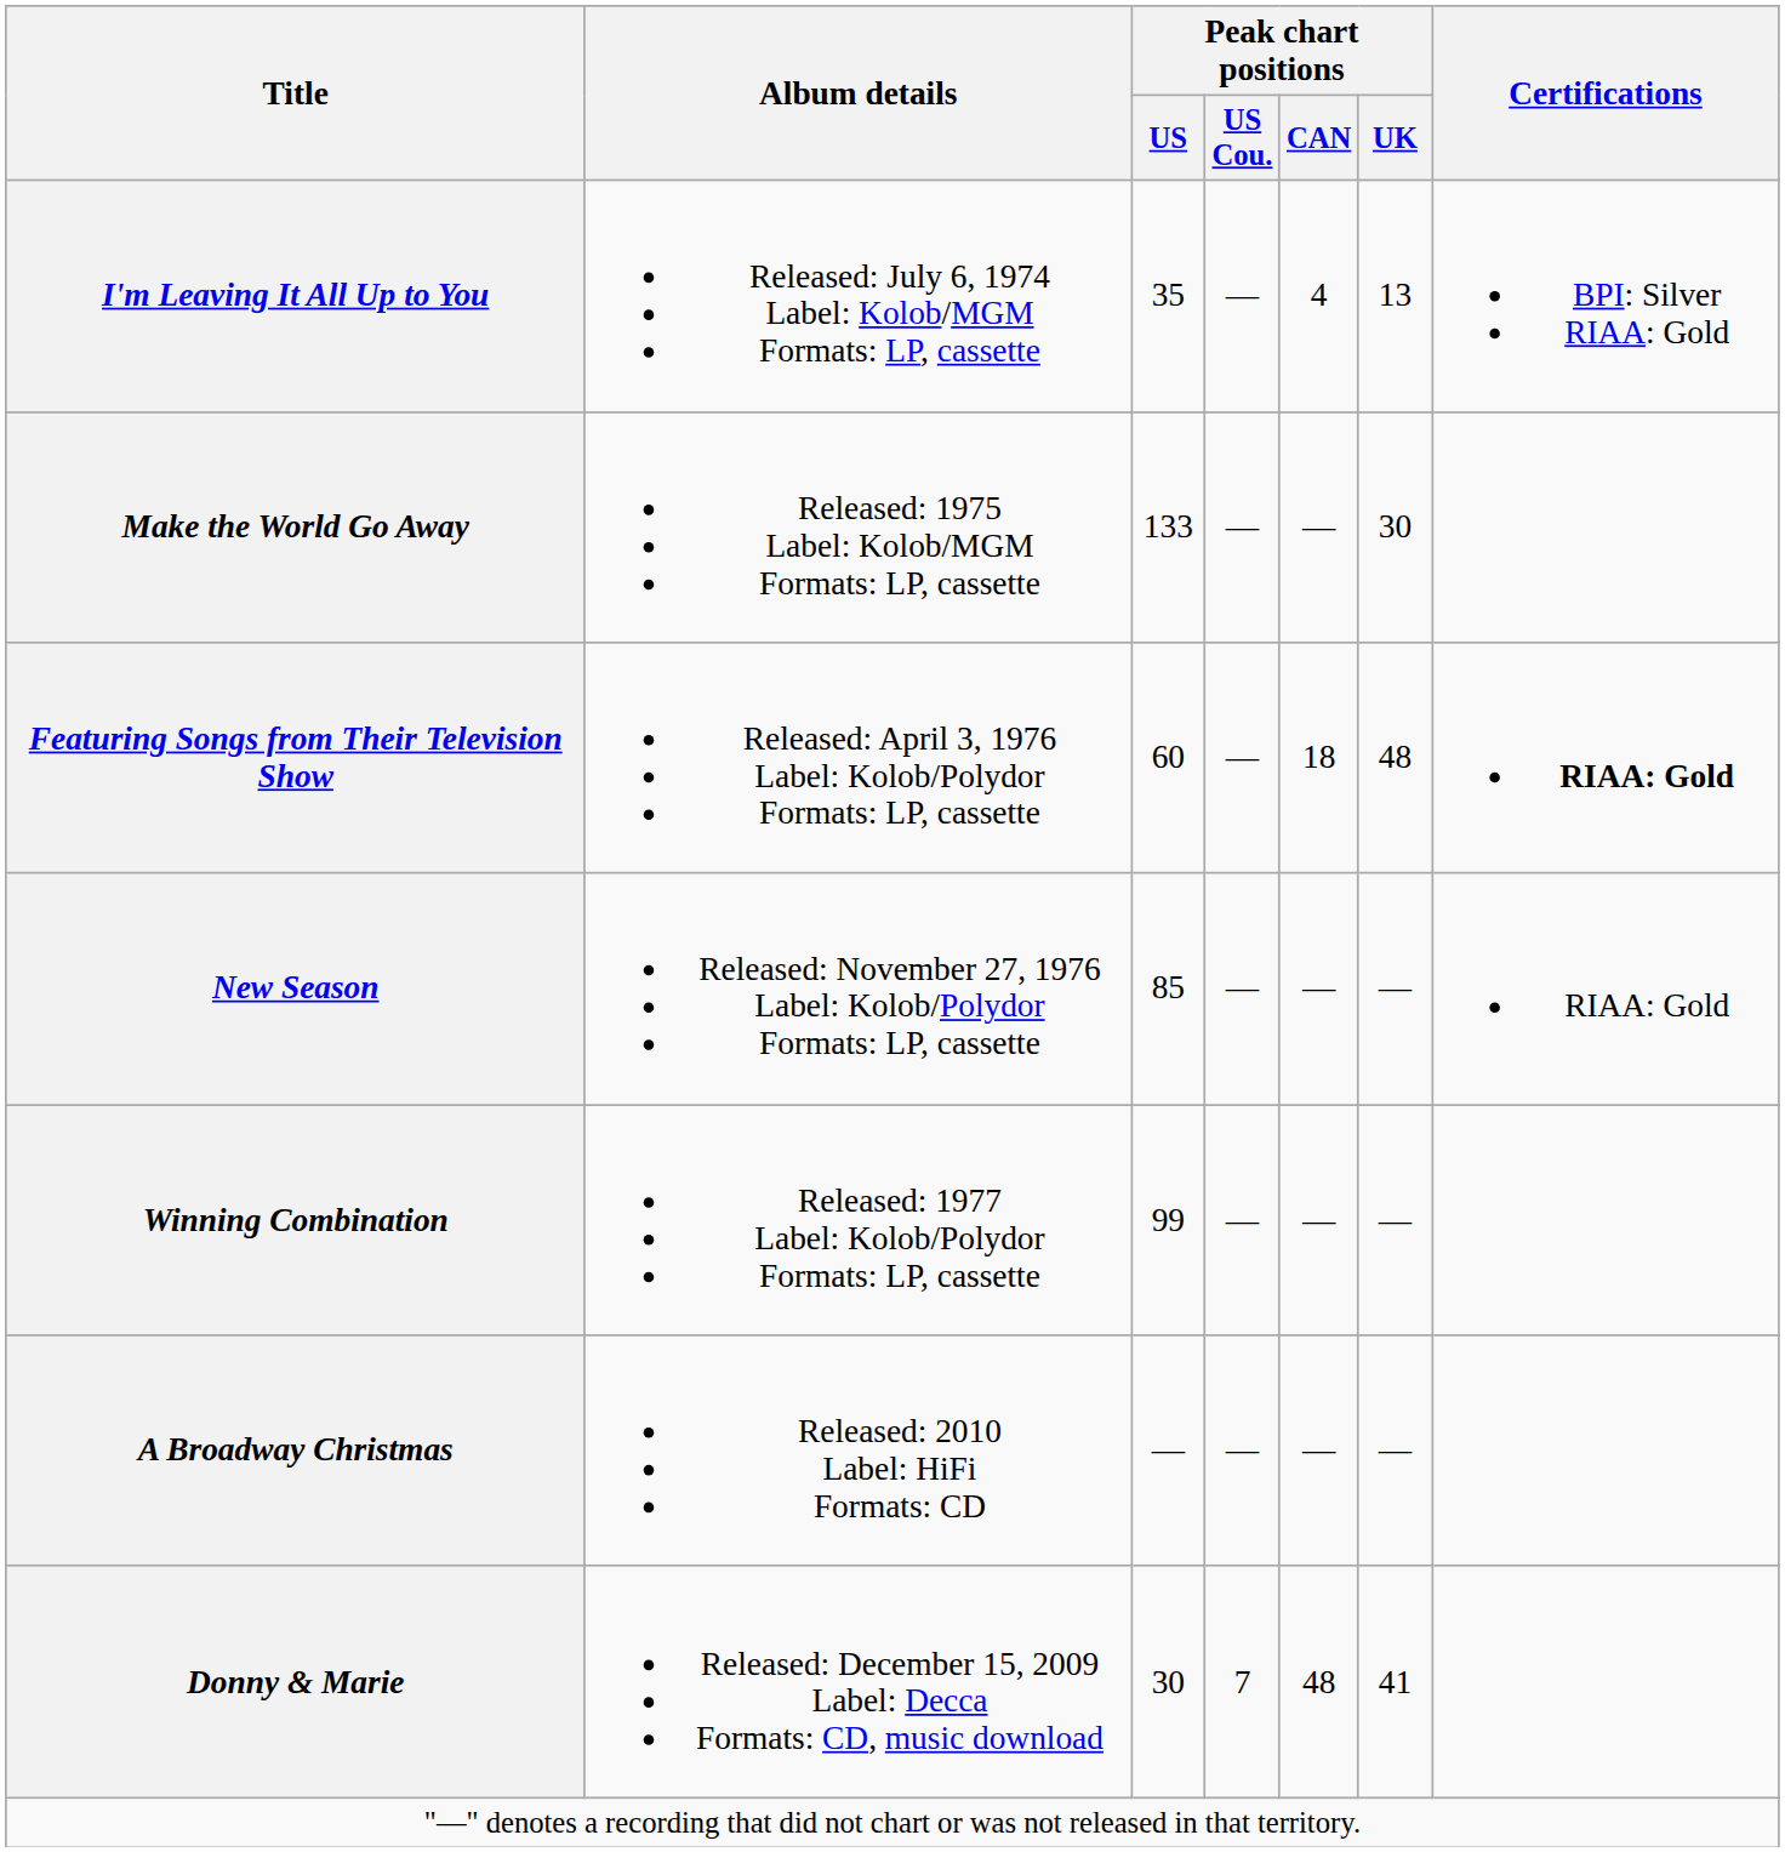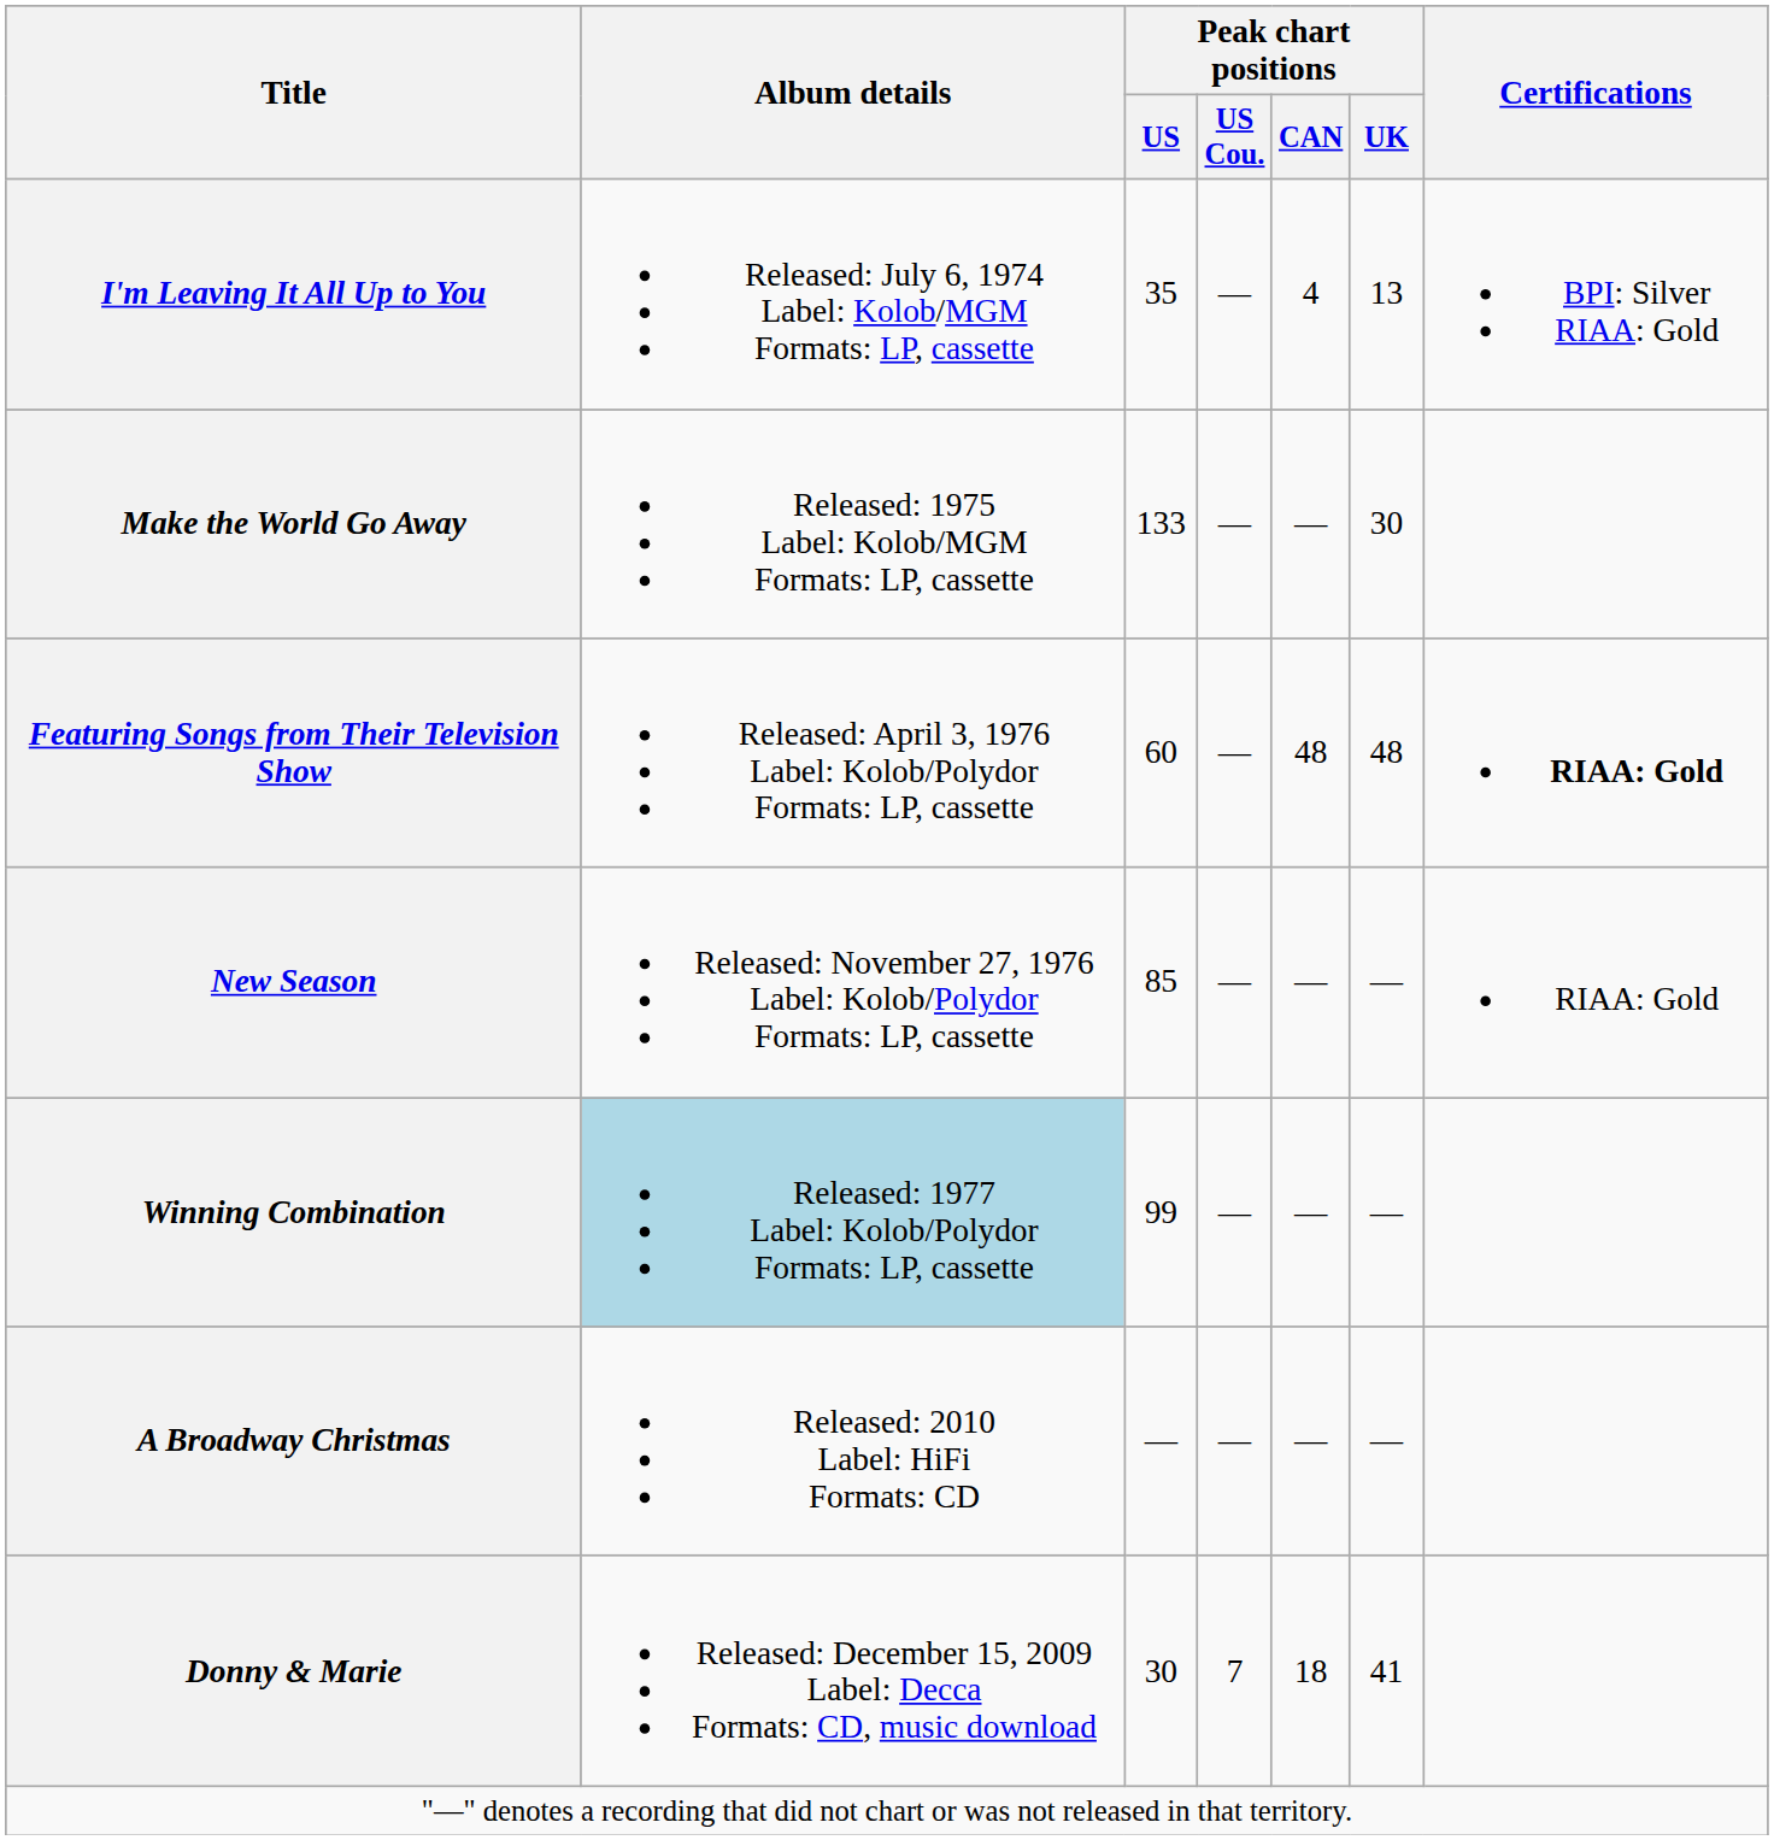 <table class="wikitable plainrowheaders" style="text-align:center;">
 <tr>
 <th scope="col" rowspan="2" style="width:17em;">Title</th>
 <th scope="col" rowspan="2" style="width:16em;">Album details</th>
 <th scope="col" colspan="4">Peak chart positions</th>
 <th scope="col" rowspan="2" style="width:10em;"><a href='#'>Certifications</a></th>
 </tr>
 <tr>
 <th scope="col" style="width:2em;font-size:90%;"><a href='#'>US</a><br></th>
 <th scope="col" style="width:2em;font-size:90%;"><a href='#'>US<br>Cou.</a><br></th>
 <th scope="col" style="width:2em;font-size:90%;"><a href='#'>CAN</a><br></th>
 <th scope="col" style="width:2em;font-size:90%;"><a href='#'>UK</a><br></th>
 </tr>
 <tr>
 <th scope="row"><em><a href='#'>I'm Leaving It All Up to You</a></em></th>
 <td><br><ul><li>Released: July 6, 1974</li><li>Label: <a href='#'>Kolob</a>/<a href='#'>MGM</a></li><li>Formats: <a href='#'>LP</a>, <a href='#'>cassette</a></li></ul></td>
 <td>35</td>
 <td>—</td>
 <td>4</td>
 <td>13</td>
 <td><br><ul><li><a href='#'>BPI</a>: Silver</li><li><a href='#'>RIAA</a>: Gold</li></ul></td>
 </tr>
 <tr>
 <th scope="row"><em>Make the World Go Away</em></th>
 <td><br><ul><li>Released: 1975</li><li>Label: Kolob/MGM</li><li>Formats: LP, cassette</li></ul></td>
 <td>133</td>
 <td>—</td>
 <td>—</td>
 <td>30</td>
 <td></td>
 </tr>
 <tr>
 <th scope="row"><em><a href='#'>Featuring Songs from Their Television<br>Show</a></em></th>
 <td><br><ul><li>Released: April 3, 1976</li><li>Label: Kolob/Polydor</li><li>Formats: LP, cassette</li></ul></td>
 <td>60</td>
 <td>—</td>
-<td>18</td>
+<td>48</td>
 <td>48</td>
 <td><strong><br><ul><li>RIAA: Gold</li></ul></strong></td>
 </tr>
 <tr>
 <th scope="row"><em><a href='#'>New Season</a></em></th>
 <td><br><ul><li>Released: November 27, 1976</li><li>Label: Kolob/<a href='#'>Polydor</a></li><li>Formats: LP, cassette</li></ul></td>
 <td>85</td>
 <td>—</td>
 <td>—</td>
 <td>—</td>
 <td><br><ul><li>RIAA: Gold</li></ul></td>
 </tr>
 <tr>
 <th scope="row"><em>Winning Combination</em></th>
-<td><br><ul><li>Released: 1977</li><li>Label: Kolob/Polydor</li><li>Formats: LP, cassette</li></ul></td>
+<td style="background: lightblue;"><br><ul><li>Released: 1977</li><li>Label: Kolob/Polydor</li><li>Formats: LP, cassette</li></ul></td>
 <td>99</td>
 <td>—</td>
 <td>—</td>
 <td>—</td>
 <td></td>
 </tr>
 <tr>
 <th scope="row"><em>A Broadway Christmas</em></th>
 <td><br><ul><li>Released: 2010</li><li>Label: HiFi</li><li>Formats: CD</li></ul></td>
 <td>—</td>
 <td>—</td>
 <td>—</td>
 <td>—</td>
 <td></td>
 </tr>
 <tr>
 <th scope="row"><em>Donny & Marie</em></th>
 <td><br><ul><li>Released: December 15, 2009</li><li>Label: <a href='#'>Decca</a></li><li>Formats: <a href='#'>CD</a>, <a href='#'>music download</a></li></ul></td>
 <td>30</td>
 <td>7</td>
-<td>48</td>
+<td>18</td>
 <td>41</td>
 <td></td>
 </tr>
 <tr>
 <td colspan="7" style="font-size:90%">"—" denotes a recording that did not chart or was not released in that territory.</td>
 </tr>
 </table>
